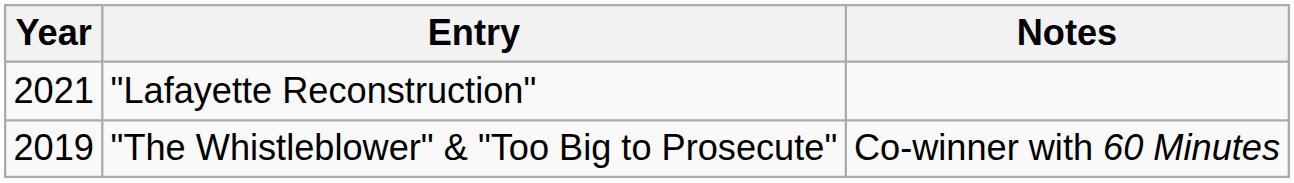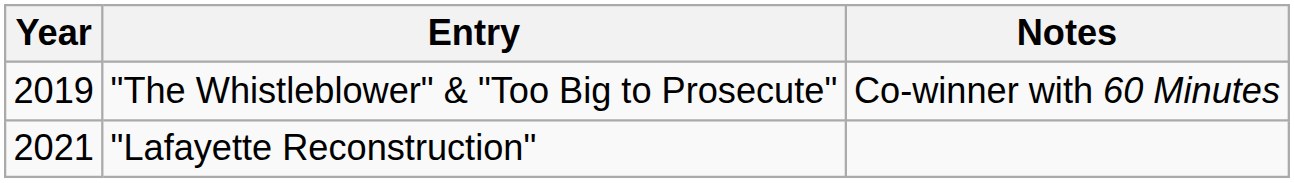 <table class="wikitable">
 <tr>
 <th>Year</th>
 <th>Entry</th>
 <th>Notes</th>
 </tr>
 <tr>
+<td>2019</td>
+<td>"The Whistleblower" & "Too Big to Prosecute"</td>
+<td>Co-winner with <em>60 Minutes</em></td>
+</tr>
+<tr>
 <td>2021</td>
 <td>"Lafayette Reconstruction"</td>
 <td></td>
 </tr>
-<tr>
-<td>2019</td>
-<td>"The Whistleblower" & "Too Big to Prosecute"</td>
-<td>Co-winner with <em>60 Minutes</em></td>
-</tr>
 </table>
